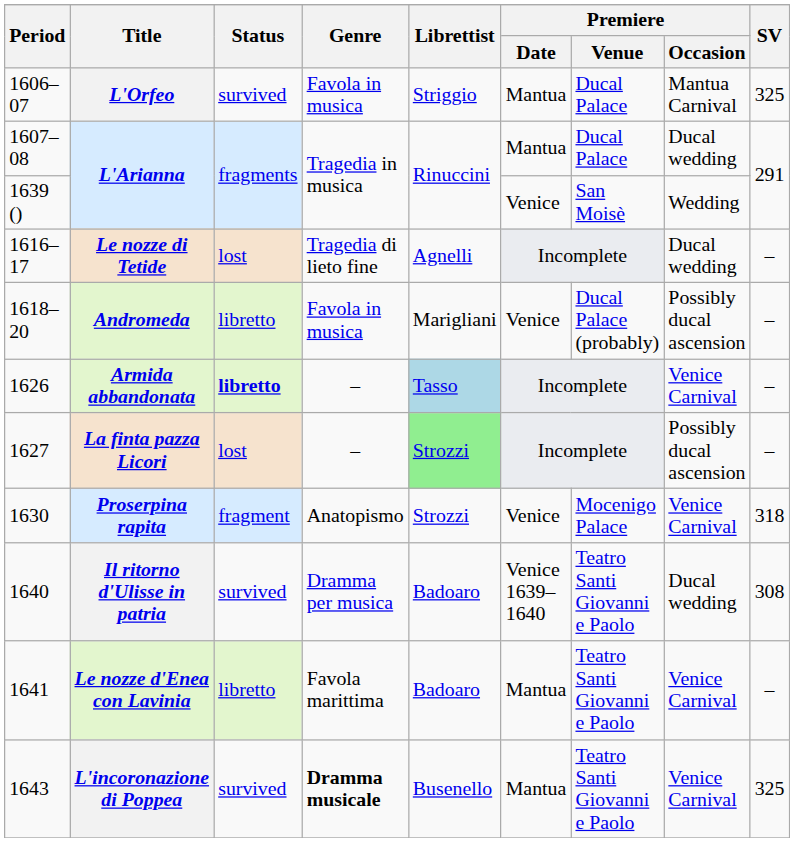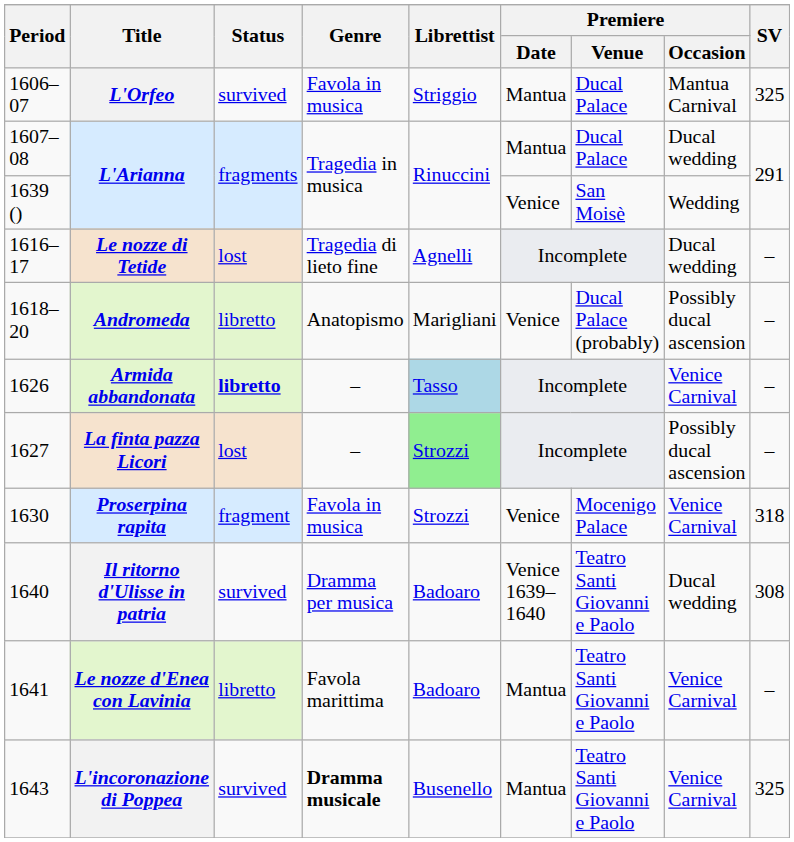 <table class = "wikitable sortable plainrowheaders">
 <tr>
 </tr>
 <tr>
 <th rowspan=2>Period</th>
 <th rowspan=2>Title</th>
 <th rowspan=2>Status</th>
 <th rowspan=2>Genre</th>
 <th rowspan=2>Librettist</th>
 <th colspan=3>Premiere</th>
 <th rowspan=2>SV</th>
 </tr>
 <tr>
 <th>Date</th>
 <th>Venue</th>
 <th>Occasion</th>
 </tr>
 <tr>
 <td>1606–07</td>
 <th scope="row" data-sort-value="Orfeo"><em><a href='#'>L'Orfeo</a></em></th>
 <td><a href='#'>survived</a></td>
 <td><a href='#'>Favola in musica</a></td>
 <td><a href='#'>Striggio</a></td>
 <td>Mantua<br> </td>
 <td><a href='#'>Ducal Palace</a></td>
 <td>Mantua Carnival</td>
 <td style="text-align: center;">325<br></td>
 </tr>
 <tr>
 <td>1607–08</td>
 <th scope="row" rowspan=2 style="background: #D6EBFF;" data-sort-value="Arianna"><em><a href='#'>L'Arianna</a></em></th>
 <td style="background: #D6EBFF;" rowspan=2><a href='#'>fragments</a></td>
 <td rowspan=2><a href='#'>Tragedia</a> in musica</td>
 <td rowspan=2><a href='#'>Rinuccini</a></td>
 <td>Mantua<br> </td>
 <td><a href='#'>Ducal Palace</a></td>
 <td>Ducal wedding</td>
 <td style="text-align: center;" rowspan=2>291<br></td>
 </tr>
 <tr>
 <td>1639 ()</td>
 <td>Venice<br> </td>
 <td><a href='#'>San Moisè</a></td>
 <td>Wedding</td>
 </tr>
 <tr>
 <td>1616–17</td>
 <th scope="row" style="background:#F6E3CE;" data-sort-value="Nozze Tetide"><em><a href='#'>Le nozze di Tetide</a></em></th>
 <td style="background:#F6E3CE;"><a href='#'>lost</a></td>
 <td><a href='#'>Tragedia</a> di lieto fine</td>
 <td><a href='#'>Agnelli</a></td>
 <td colspan=2 style="background-color: #EAECF0" align="center" data-sort-value="ZZZZ">Incomplete</td>
 <td>Ducal wedding</td>
 <td align="center" data-sort-value="ZZZZ">–</td>
 </tr>
 <tr>
 <td>1618–20</td>
 <th scope="row" style="background:#E3F6CE;"><em><a href='#'>Andromeda</a></em></th>
 <td style="background:#E3F6CE;"><a href='#'>libretto</a></td>
-<td><a href='#'>Favola in musica</a></td>
+<td>Anatopismo</td>
 <td>Marigliani</td>
 <td>Venice<br> </td>
 <td><a href='#'>Ducal Palace</a> (probably)</td>
 <td>Possibly ducal ascension</td>
 <td align="center" data-sort-value="ZZZZ">–</td>
 </tr>
 <tr>
 <td>1626</td>
 <th scope="row" style="background:#E3F6CE;"><em><a href='#'>Armida abbandonata</a></em></th>
 <td style="background:#E3F6CE;"><strong><a href='#'>libretto</a></strong></td>
 <td align="center" data-sort-value="ZZZZ">–</td>
 <td style="background: lightblue;"><a href='#'>Tasso</a></td>
 <td colspan=2 style="background-color: #EAECF0" align="center" data-sort-value="ZZZZ">Incomplete</td>
 <td><a href='#'>Venice Carnival</a></td>
 <td align="center" data-sort-value="ZZZZ">–</td>
 </tr>
 <tr>
 <td>1627</td>
 <th scope="row" style="background:#F6E3CE;" data-sort-value="Finta"><em><a href='#'>La finta pazza Licori</a></em></th>
 <td style="background:#F6E3CE;"><a href='#'>lost</a></td>
 <td align="center" data-sort-value="ZZZZ">–</td>
 <td style="background: lightgreen;"><a href='#'>Strozzi</a></td>
 <td colspan=2 style="background-color: #EAECF0" align="center" data-sort-value="ZZZZ">Incomplete</td>
 <td>Possibly ducal ascension</td>
 <td align="center" data-sort-value="ZZZZ">–</td>
 </tr>
 <tr>
 <td>1630</td>
 <th scope="row" style="background:#D6EBFF;"><em><a href='#'>Proserpina rapita</a></em></th>
 <td style="background:#D6EBFF;"><a href='#'>fragment</a></td>
-<td>Anatopismo</td>
+<td><a href='#'>Favola in musica</a></td>
 <td><a href='#'>Strozzi</a></td>
 <td>Venice<br> </td>
 <td><a href='#'>Mocenigo Palace</a></td>
 <td><a href='#'>Venice Carnival</a></td>
 <td style="text-align: center;">318<br></td>
 </tr>
 <tr>
 <td>1640</td>
 <th scope="row" data-sort-value="Ritorno"><em><a href='#'>Il ritorno d'Ulisse in patria</a></em></th>
 <td><a href='#'>survived</a></td>
 <td><a href='#'>Dramma per musica</a></td>
 <td><a href='#'>Badoaro</a></td>
 <td>Venice<br> 1639–1640</td>
 <td><a href='#'>Teatro Santi Giovanni e Paolo</a></td>
 <td>Ducal wedding</td>
 <td style="text-align: center;">308<br></td>
 </tr>
 <tr>
 <td>1641</td>
 <th scope="row" style="background:#E3F6CE;" data-sort-value="Nozze Enea"><em><a href='#'>Le nozze d'Enea con Lavinia</a></em></th>
 <td style="background:#E3F6CE;"><a href='#'>libretto</a></td>
 <td>Favola marittima</td>
 <td><a href='#'>Badoaro</a></td>
 <td>Mantua<br> </td>
 <td><a href='#'>Teatro Santi Giovanni e Paolo</a></td>
 <td><a href='#'>Venice Carnival</a></td>
 <td align="center" data-sort-value="ZZZZ">–</td>
 </tr>
 <tr>
 <td>1643</td>
 <th scope="row" data-sort-value="Incoronazione"><em><a href='#'>L'incoronazione di Poppea</a></em></th>
 <td><a href='#'>survived</a></td>
 <td><strong>Dramma musicale</strong></td>
 <td><a href='#'>Busenello</a></td>
 <td>Mantua<br> </td>
 <td><a href='#'>Teatro Santi Giovanni e Paolo</a></td>
 <td><a href='#'>Venice Carnival</a></td>
 <td style="text-align: center;">325<br></td>
 </tr>
 </table>
